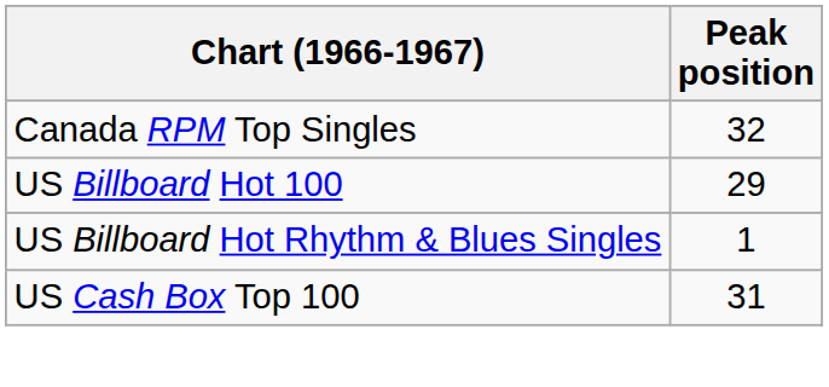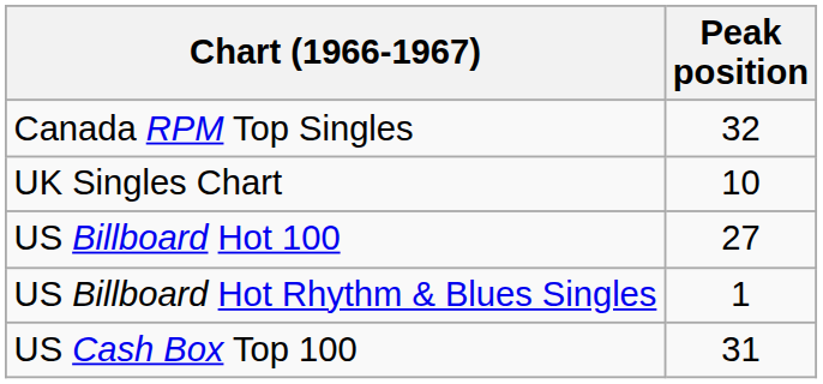 <table class="wikitable sortable">
 <tr>
 <th>Chart (1966-1967)</th>
 <th>Peak<br>position</th>
 </tr>
 <tr>
 <td>Canada <em><a href='#'>RPM</a></em> Top Singles</td>
 <td style="text-align:center;">32</td>
 </tr>
 <tr>
+<td>UK Singles Chart</td>
+<td style="text-align:center;">10</td>
+</tr>
+<tr>
 <td>US <em><a href='#'>Billboard</a></em> <a href='#'>Hot 100</a></td>
-<td style="text-align:center;">29</td>
+<td style="text-align:center;">27</td>
 </tr>
 <tr>
 <td>US <em>Billboard</em> <a href='#'>Hot Rhythm & Blues Singles</a></td>
 <td style="text-align:center;">1</td>
 </tr>
 <tr>
 <td>US <a href='#'><em>Cash Box</em></a> Top 100</td>
 <td style="text-align:center;">31</td>
 </tr>
 </table>
